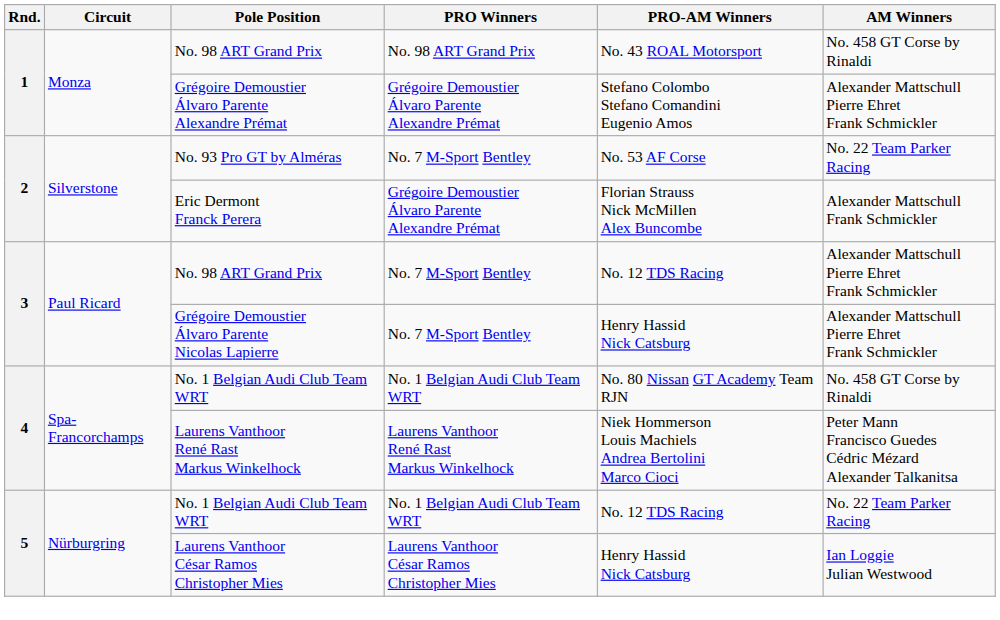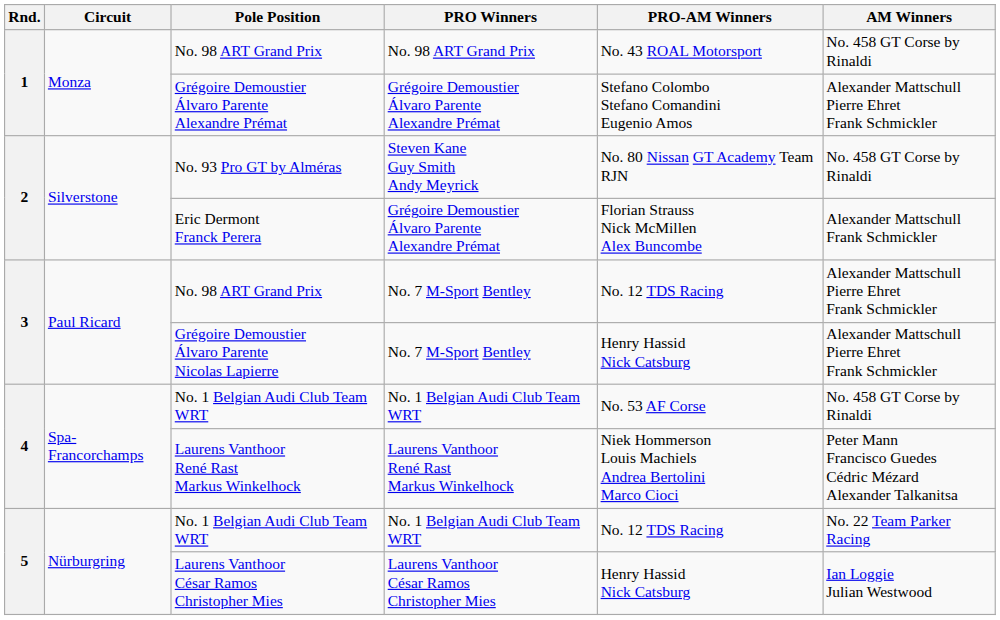 <table class="wikitable" style="font-size: 85%;">
 <tr>
 <th>Rnd.</th>
 <th>Circuit</th>
 <th>Pole Position</th>
 <th>PRO Winners</th>
 <th>PRO-AM Winners</th>
 <th>AM Winners</th>
 </tr>
 <tr>
 <th rowspan=2>1</th>
 <td rowspan=2><a href='#'>Monza</a></td>
 <td> No. 98 <a href='#'>ART Grand Prix</a></td>
 <td> No. 98 <a href='#'>ART Grand Prix</a></td>
 <td> No. 43 <a href='#'>ROAL Motorsport</a></td>
 <td> No. 458 GT Corse by Rinaldi</td>
 </tr>
 <tr>
 <td> <a href='#'>Grégoire Demoustier</a><br> <a href='#'>Álvaro Parente</a><br> <a href='#'>Alexandre Prémat</a></td>
 <td> <a href='#'>Grégoire Demoustier</a><br> <a href='#'>Álvaro Parente</a><br> <a href='#'>Alexandre Prémat</a></td>
 <td> Stefano Colombo<br> Stefano Comandini<br> Eugenio Amos</td>
 <td> Alexander Mattschull<br> Pierre Ehret<br> Frank Schmickler</td>
 </tr>
 <tr>
 <th rowspan=2>2</th>
 <td rowspan=2><a href='#'>Silverstone</a></td>
 <td> No. 93 <a href='#'>Pro GT by Alméras</a></td>
-<td> No. 7 <a href='#'>M-Sport</a> <a href='#'>Bentley</a></td>
-<td> No. 53 <a href='#'>AF Corse</a></td>
-<td> No. 22 <a href='#'>Team Parker Racing</a></td>
+<td> <a href='#'>Steven Kane</a><br> <a href='#'>Guy Smith</a><br> <a href='#'>Andy Meyrick</a></td>
+<td> No. 80 <a href='#'>Nissan</a> <a href='#'>GT Academy</a> Team RJN</td>
+<td> No. 458 GT Corse by Rinaldi</td>
 </tr>
 <tr>
 <td> Eric Dermont<br> <a href='#'>Franck Perera</a></td>
 <td> <a href='#'>Grégoire Demoustier</a><br> <a href='#'>Álvaro Parente</a><br> <a href='#'>Alexandre Prémat</a></td>
 <td> Florian Strauss<br> Nick McMillen<br> <a href='#'>Alex Buncombe</a></td>
 <td> Alexander Mattschull<br> Frank Schmickler</td>
 </tr>
 <tr>
 <th rowspan=2>3</th>
 <td rowspan=2><a href='#'>Paul Ricard</a></td>
 <td> No. 98 <a href='#'>ART Grand Prix</a></td>
 <td> No. 7 <a href='#'>M-Sport</a> <a href='#'>Bentley</a></td>
 <td> No. 12 <a href='#'>TDS Racing</a></td>
 <td> Alexander Mattschull<br> Pierre Ehret<br> Frank Schmickler</td>
 </tr>
 <tr>
 <td> <a href='#'>Grégoire Demoustier</a><br> <a href='#'>Álvaro Parente</a><br> <a href='#'>Nicolas Lapierre</a></td>
 <td> No. 7 <a href='#'>M-Sport</a> <a href='#'>Bentley</a></td>
 <td> Henry Hassid<br> <a href='#'>Nick Catsburg</a></td>
 <td> Alexander Mattschull<br> Pierre Ehret<br> Frank Schmickler</td>
 </tr>
 <tr>
 <th rowspan=2>4</th>
 <td rowspan=2><a href='#'>Spa-Francorchamps</a></td>
 <td> No. 1 <a href='#'>Belgian Audi Club Team WRT</a></td>
 <td> No. 1 <a href='#'>Belgian Audi Club Team WRT</a></td>
-<td> No. 80 <a href='#'>Nissan</a> <a href='#'>GT Academy</a> Team RJN</td>
+<td> No. 53 <a href='#'>AF Corse</a></td>
 <td> No. 458 GT Corse by Rinaldi</td>
 </tr>
 <tr>
 <td> <a href='#'>Laurens Vanthoor</a><br> <a href='#'>René Rast</a><br> <a href='#'>Markus Winkelhock</a></td>
 <td> <a href='#'>Laurens Vanthoor</a><br> <a href='#'>René Rast</a><br> <a href='#'>Markus Winkelhock</a></td>
 <td> Niek Hommerson<br> Louis Machiels<br> <a href='#'>Andrea Bertolini</a><br> <a href='#'>Marco Cioci</a></td>
 <td> Peter Mann<br> Francisco Guedes<br> Cédric Mézard<br> Alexander Talkanitsa</td>
 </tr>
 <tr>
 <th rowspan=2>5</th>
 <td rowspan=2><a href='#'>Nürburgring</a></td>
 <td> No. 1 <a href='#'>Belgian Audi Club Team WRT</a></td>
 <td> No. 1 <a href='#'>Belgian Audi Club Team WRT</a></td>
 <td> No. 12 <a href='#'>TDS Racing</a></td>
 <td> No. 22 <a href='#'>Team Parker Racing</a></td>
 </tr>
 <tr>
 <td> <a href='#'>Laurens Vanthoor</a><br> <a href='#'>César Ramos</a><br> <a href='#'>Christopher Mies</a></td>
 <td> <a href='#'>Laurens Vanthoor</a><br> <a href='#'>César Ramos</a><br> <a href='#'>Christopher Mies</a></td>
 <td> Henry Hassid<br> <a href='#'>Nick Catsburg</a></td>
 <td> <a href='#'>Ian Loggie</a><br> Julian Westwood</td>
 </tr>
 </table>
